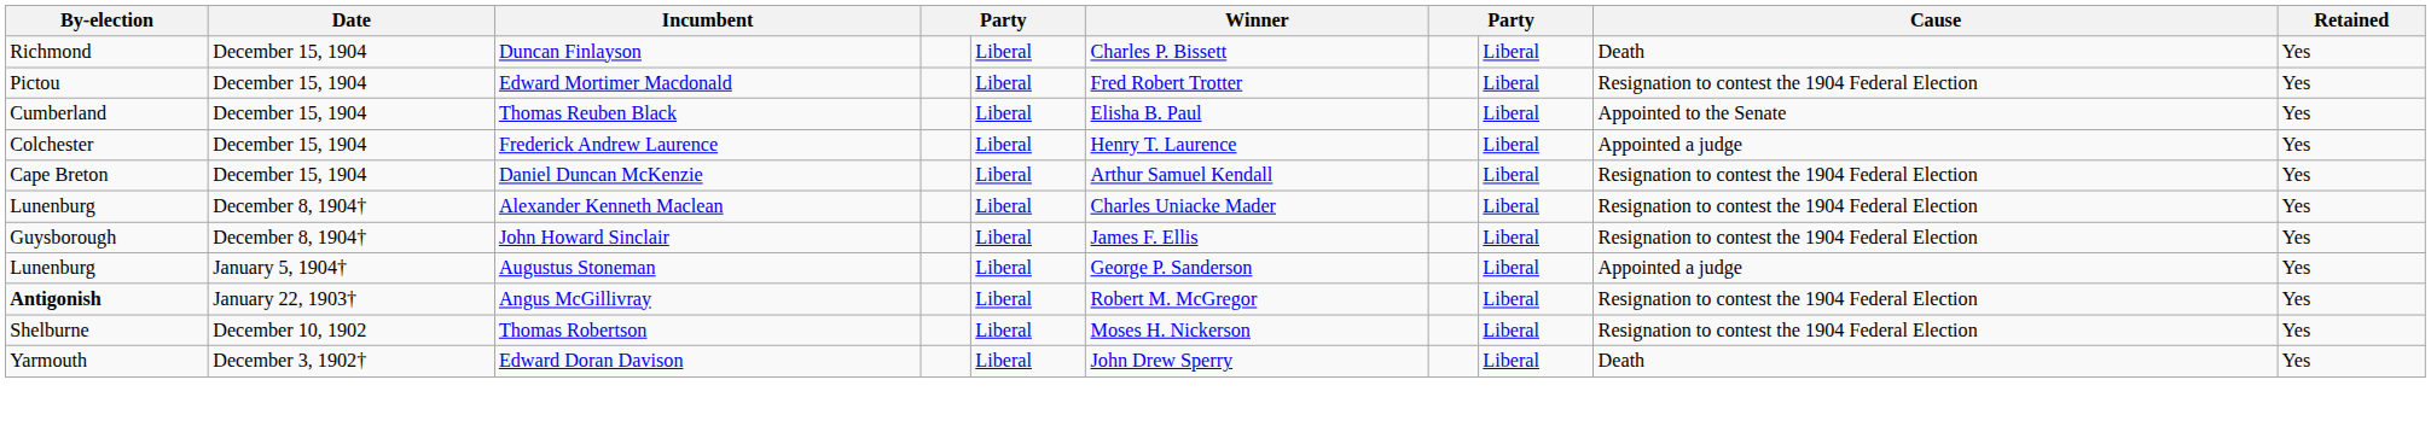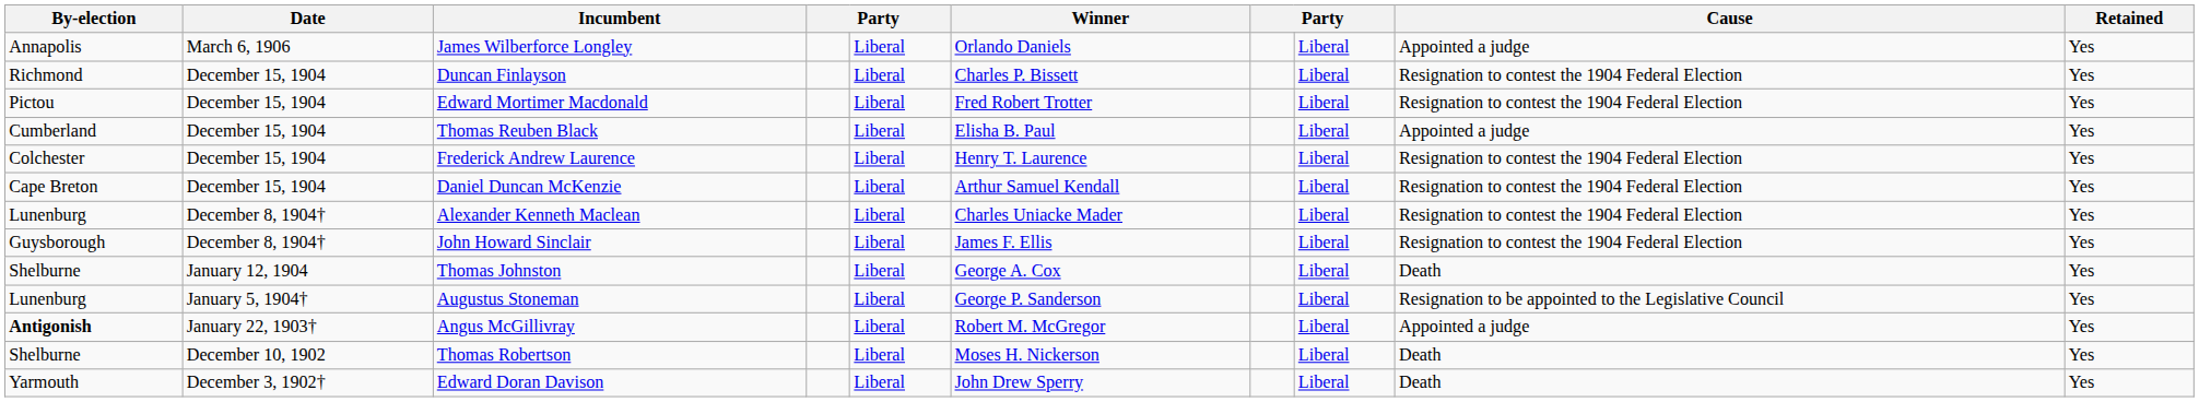 <table class=wikitable style="width:100%">
 <tr>
 <th>By-election</th>
 <th>Date</th>
 <th>Incumbent</th>
 <th colspan=2>Party</th>
 <th>Winner</th>
 <th colspan=2>Party</th>
 <th>Cause</th>
 <th>Retained</th>
 </tr>
 <tr>
+<td>Annapolis</td>
+<td>March 6, 1906</td>
+<td><a href='#'>James Wilberforce Longley</a></td>
+<td>    </td>
+<td><a href='#'>Liberal</a></td>
+<td><a href='#'>Orlando Daniels</a></td>
+<td>    </td>
+<td><a href='#'>Liberal</a></td>
+<td>Appointed a judge</td>
+<td>Yes</td>
+</tr>
+<tr>
 <td>Richmond</td>
 <td>December 15, 1904</td>
 <td><a href='#'>Duncan Finlayson</a></td>
 <td>    </td>
 <td><a href='#'>Liberal</a></td>
 <td><a href='#'>Charles P. Bissett</a></td>
 <td>    </td>
 <td><a href='#'>Liberal</a></td>
-<td>Death</td>
+<td>Resignation to contest the 1904 Federal Election</td>
 <td>Yes</td>
 </tr>
 <tr>
 <td>Pictou</td>
 <td>December 15, 1904</td>
 <td><a href='#'>Edward Mortimer Macdonald</a></td>
 <td>    </td>
 <td><a href='#'>Liberal</a></td>
 <td><a href='#'>Fred Robert Trotter</a></td>
 <td>    </td>
 <td><a href='#'>Liberal</a></td>
 <td>Resignation to contest the 1904 Federal Election</td>
 <td>Yes</td>
 </tr>
 <tr>
 <td>Cumberland</td>
 <td>December 15, 1904</td>
 <td><a href='#'>Thomas Reuben Black</a></td>
 <td>    </td>
 <td><a href='#'>Liberal</a></td>
 <td><a href='#'>Elisha B. Paul</a></td>
 <td>    </td>
 <td><a href='#'>Liberal</a></td>
-<td>Appointed to the Senate</td>
+<td>Appointed a judge</td>
 <td>Yes</td>
 </tr>
 <tr>
 <td>Colchester</td>
 <td>December 15, 1904</td>
 <td><a href='#'>Frederick Andrew Laurence</a></td>
 <td>    </td>
 <td><a href='#'>Liberal</a></td>
 <td><a href='#'>Henry T. Laurence</a></td>
 <td>    </td>
 <td><a href='#'>Liberal</a></td>
-<td>Appointed a judge</td>
+<td>Resignation to contest the 1904 Federal Election</td>
 <td>Yes</td>
 </tr>
 <tr>
 <td>Cape Breton</td>
 <td>December 15, 1904</td>
 <td><a href='#'>Daniel Duncan McKenzie</a></td>
 <td>    </td>
 <td><a href='#'>Liberal</a></td>
 <td><a href='#'>Arthur Samuel Kendall</a></td>
 <td>    </td>
 <td><a href='#'>Liberal</a></td>
 <td>Resignation to contest the 1904 Federal Election</td>
 <td>Yes</td>
 </tr>
 <tr>
 <td>Lunenburg</td>
 <td>December 8, 1904†</td>
 <td><a href='#'>Alexander Kenneth Maclean</a></td>
 <td>    </td>
 <td><a href='#'>Liberal</a></td>
 <td><a href='#'>Charles Uniacke Mader</a></td>
 <td>    </td>
 <td><a href='#'>Liberal</a></td>
 <td>Resignation to contest the 1904 Federal Election</td>
 <td>Yes</td>
 </tr>
 <tr>
 <td>Guysborough</td>
 <td>December 8, 1904†</td>
 <td><a href='#'>John Howard Sinclair</a></td>
 <td>    </td>
 <td><a href='#'>Liberal</a></td>
 <td><a href='#'>James F. Ellis</a></td>
 <td>    </td>
 <td><a href='#'>Liberal</a></td>
 <td>Resignation to contest the 1904 Federal Election</td>
 <td>Yes</td>
 </tr>
 <tr>
+<td>Shelburne</td>
+<td>January 12, 1904</td>
+<td><a href='#'>Thomas Johnston</a></td>
+<td>    </td>
+<td><a href='#'>Liberal</a></td>
+<td><a href='#'>George A. Cox</a></td>
+<td>    </td>
+<td><a href='#'>Liberal</a></td>
+<td>Death</td>
+<td>Yes</td>
+</tr>
+<tr>
 <td>Lunenburg</td>
 <td>January 5, 1904†</td>
 <td><a href='#'>Augustus Stoneman</a></td>
 <td>    </td>
 <td><a href='#'>Liberal</a></td>
 <td><a href='#'>George P. Sanderson</a></td>
 <td>    </td>
 <td><a href='#'>Liberal</a></td>
-<td>Appointed a judge</td>
+<td>Resignation to be appointed to the Legislative Council</td>
 <td>Yes</td>
 </tr>
 <tr>
 <td><strong>Antigonish</strong></td>
 <td>January 22, 1903†</td>
 <td><a href='#'>Angus McGillivray</a></td>
 <td>    </td>
 <td><a href='#'>Liberal</a></td>
 <td><a href='#'>Robert M. McGregor</a></td>
 <td>    </td>
 <td><a href='#'>Liberal</a></td>
-<td>Resignation to contest the 1904 Federal Election</td>
+<td>Appointed a judge</td>
 <td>Yes</td>
 </tr>
 <tr>
 <td>Shelburne</td>
 <td>December 10, 1902</td>
 <td><a href='#'>Thomas Robertson</a></td>
 <td>    </td>
 <td><a href='#'>Liberal</a></td>
 <td><a href='#'>Moses H. Nickerson</a></td>
 <td>    </td>
 <td><a href='#'>Liberal</a></td>
-<td>Resignation to contest the 1904 Federal Election</td>
+<td>Death</td>
 <td>Yes</td>
 </tr>
 <tr>
 <td>Yarmouth</td>
 <td>December 3, 1902†</td>
 <td><a href='#'>Edward Doran Davison</a></td>
 <td>    </td>
 <td><a href='#'>Liberal</a></td>
 <td><a href='#'>John Drew Sperry</a></td>
 <td>    </td>
 <td><a href='#'>Liberal</a></td>
 <td>Death</td>
 <td>Yes</td>
 </tr>
 </table>
